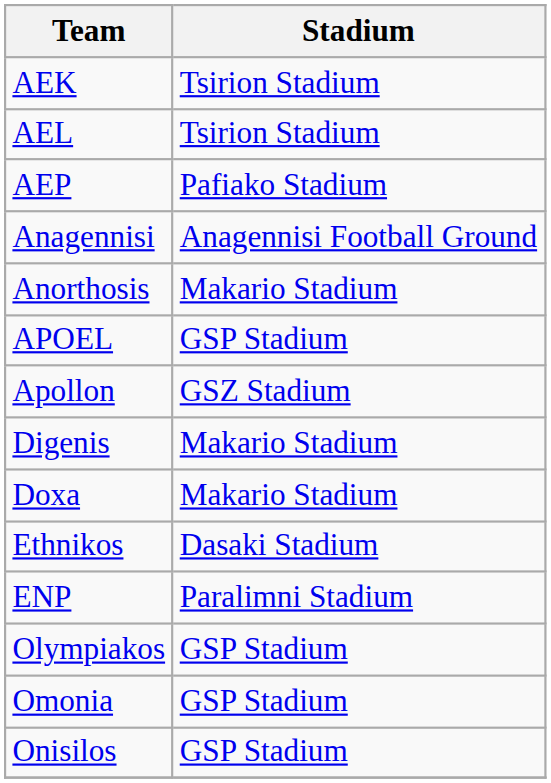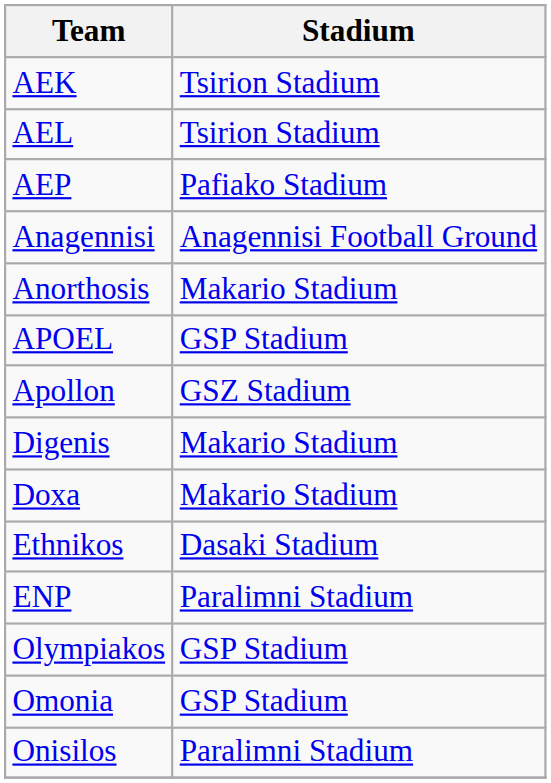 <table class="wikitable" style="font-size:90%">
 <tr>
 <th>Team</th>
 <th>Stadium</th>
 </tr>
 <tr>
 <td><a href='#'>AEK</a></td>
 <td><a href='#'>Tsirion Stadium</a></td>
 </tr>
 <tr>
 <td><a href='#'>AEL</a></td>
 <td><a href='#'>Tsirion Stadium</a></td>
 </tr>
 <tr>
 <td><a href='#'>AEP</a></td>
 <td><a href='#'>Pafiako Stadium</a></td>
 </tr>
 <tr>
 <td><a href='#'>Anagennisi</a></td>
 <td><a href='#'>Anagennisi Football Ground</a></td>
 </tr>
 <tr>
 <td><a href='#'>Anorthosis</a></td>
 <td><a href='#'>Makario Stadium</a></td>
 </tr>
 <tr>
 <td><a href='#'>APOEL</a></td>
 <td><a href='#'>GSP Stadium</a></td>
 </tr>
 <tr>
 <td><a href='#'>Apollon</a></td>
 <td><a href='#'>GSZ Stadium</a></td>
 </tr>
 <tr>
 <td><a href='#'>Digenis</a></td>
 <td><a href='#'>Makario Stadium</a></td>
 </tr>
 <tr>
 <td><a href='#'>Doxa</a></td>
 <td><a href='#'>Makario Stadium</a></td>
 </tr>
 <tr>
 <td><a href='#'>Ethnikos</a></td>
 <td><a href='#'>Dasaki Stadium</a></td>
 </tr>
 <tr>
 <td><a href='#'>ENP</a></td>
 <td><a href='#'>Paralimni Stadium</a></td>
 </tr>
 <tr>
 <td><a href='#'>Olympiakos</a></td>
 <td><a href='#'>GSP Stadium</a></td>
 </tr>
 <tr>
 <td><a href='#'>Omonia</a></td>
 <td><a href='#'>GSP Stadium</a></td>
 </tr>
 <tr>
 <td><a href='#'>Onisilos</a></td>
-<td><a href='#'>GSP Stadium</a></td>
+<td><a href='#'>Paralimni Stadium</a></td>
 </tr>
 <tr>
 </tr>
 </table>
